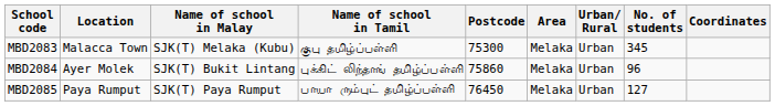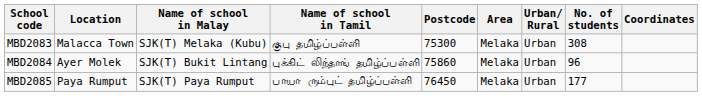 <table class="wikitable sortable">
 <tr>
 <th>School<br>code</th>
 <th>Location</th>
 <th>Name of school<br>in Malay</th>
 <th>Name of school<br>in Tamil</th>
 <th>Postcode</th>
 <th>Area</th>
 <th>Urban/<br>Rural</th>
 <th>No. of<br>students</th>
 <th>Coordinates</th>
 </tr>
 <tr>
 <td>MBD2083</td>
 <td>Malacca Town</td>
 <td>SJK(T) Melaka (Kubu)</td>
 <td>குபு தமிழ்ப்பள்ளி</td>
 <td>75300</td>
 <td>Melaka</td>
 <td>Urban</td>
-<td>345</td>
+<td>308</td>
 <td></td>
 </tr>
 <tr>
 <td>MBD2084</td>
 <td>Ayer Molek</td>
 <td>SJK(T) Bukit Lintang</td>
 <td>புக்கிட் லிந்தாங் தமிழ்ப்பள்ளி</td>
 <td>75860</td>
 <td>Melaka</td>
 <td>Urban</td>
 <td>96</td>
 <td></td>
 </tr>
 <tr>
 <td>MBD2085</td>
 <td>Paya Rumput</td>
 <td>SJK(T) Paya Rumput</td>
 <td>பாயா ரும்புட் தமிழ்ப்பள்ளி</td>
 <td>76450</td>
 <td>Melaka</td>
 <td>Urban</td>
-<td>127</td>
+<td>177</td>
 <td></td>
 </tr>
 </table>
